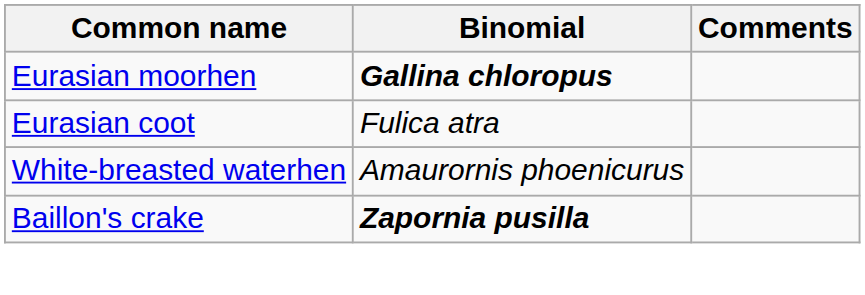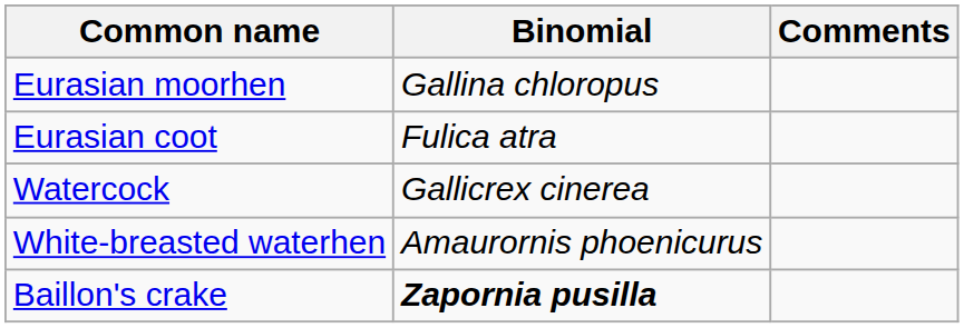 <table class="wikitable">
 <tr>
 <th>Common name</th>
 <th>Binomial</th>
 <th>Comments</th>
 </tr>
 <tr>
 <td><a href='#'>Eurasian moorhen</a></td>
-<td><strong><em>Gallina chloropus</em></strong></td>
+<td><em>Gallina chloropus</em></td>
 <td></td>
 </tr>
 <tr>
 <td><a href='#'>Eurasian coot</a></td>
 <td><em>Fulica atra</em></td>
+<td></td>
+</tr>
+<tr>
+<td><a href='#'>Watercock</a></td>
+<td><em>Gallicrex cinerea</em></td>
 <td></td>
 </tr>
 <tr>
 <td><a href='#'>White-breasted waterhen</a></td>
 <td><em>Amaurornis phoenicurus</em></td>
 <td></td>
 </tr>
 <tr>
 <td><a href='#'>Baillon's crake</a></td>
 <td><strong><em>Zapornia pusilla</em></strong></td>
 <td></td>
 </tr>
 </table>
